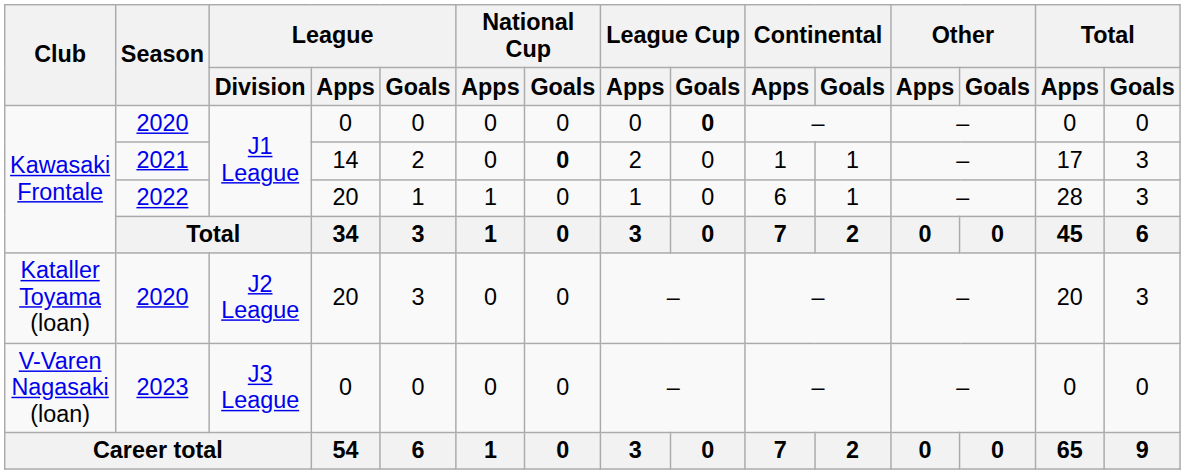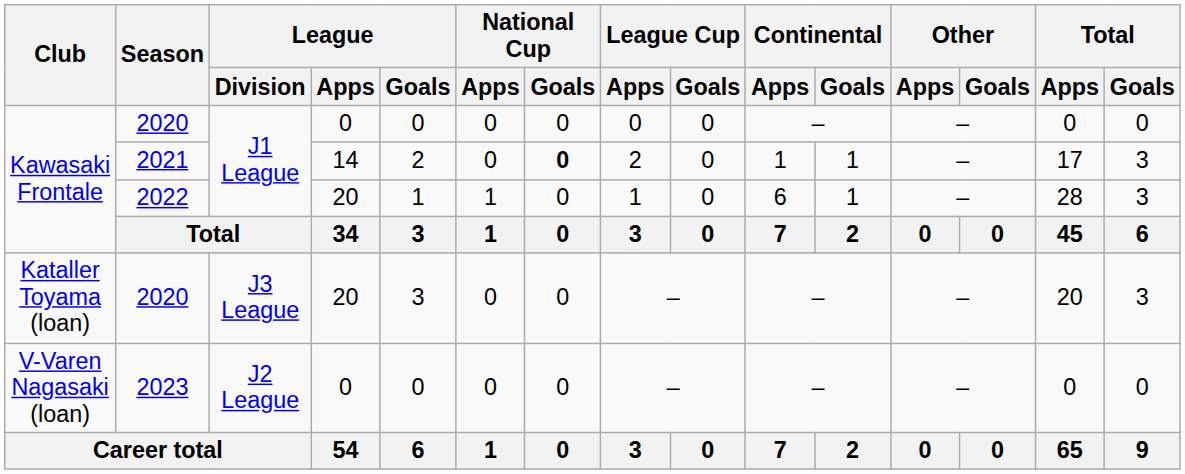 <table class="wikitable" style="text-align: center">
 <tr>
 <th rowspan="2">Club</th>
 <th rowspan="2">Season</th>
 <th colspan="3">League</th>
 <th colspan="2">National Cup</th>
 <th colspan="2">League Cup</th>
 <th colspan="2">Continental</th>
 <th colspan="2">Other</th>
 <th colspan="2">Total</th>
 </tr>
 <tr>
 <th>Division</th>
 <th>Apps</th>
 <th>Goals</th>
 <th>Apps</th>
 <th>Goals</th>
 <th>Apps</th>
 <th>Goals</th>
 <th>Apps</th>
 <th>Goals</th>
 <th>Apps</th>
 <th>Goals</th>
 <th>Apps</th>
 <th>Goals</th>
 </tr>
 <tr>
 <td rowspan="4"><a href='#'>Kawasaki Frontale</a></td>
 <td><a href='#'>2020</a></td>
 <td rowspan="3"><a href='#'>J1 League</a></td>
 <td>0</td>
 <td>0</td>
 <td>0</td>
 <td>0</td>
 <td>0</td>
-<td><strong>0</strong></td>
+<td>0</td>
 <td colspan="2">–</td>
 <td colspan="2">–</td>
 <td>0</td>
 <td>0</td>
 </tr>
 <tr>
 <td><a href='#'>2021</a></td>
 <td>14</td>
 <td>2</td>
 <td>0</td>
 <td><strong>0</strong></td>
 <td>2</td>
 <td>0</td>
 <td>1</td>
 <td>1</td>
 <td colspan="2">–</td>
 <td>17</td>
 <td>3</td>
 </tr>
 <tr>
 <td><a href='#'>2022</a></td>
 <td>20</td>
 <td>1</td>
 <td>1</td>
 <td>0</td>
 <td>1</td>
 <td>0</td>
 <td>6</td>
 <td>1</td>
 <td colspan="2">–</td>
 <td>28</td>
 <td>3</td>
 </tr>
 <tr>
 <th colspan="2">Total</th>
 <th>34</th>
 <th>3</th>
 <th>1</th>
 <th>0</th>
 <th>3</th>
 <th>0</th>
 <th>7</th>
 <th>2</th>
 <th>0</th>
 <th>0</th>
 <th>45</th>
 <th>6</th>
 </tr>
 <tr>
 <td><a href='#'>Kataller Toyama</a> (loan)</td>
 <td><a href='#'>2020</a></td>
-<td><a href='#'>J2 League</a></td>
+<td><a href='#'>J3 League</a></td>
 <td>20</td>
 <td>3</td>
 <td>0</td>
 <td>0</td>
 <td colspan="2">–</td>
 <td colspan="2">–</td>
 <td colspan="2">–</td>
 <td>20</td>
 <td>3</td>
 </tr>
 <tr>
 <td><a href='#'>V-Varen Nagasaki</a> (loan)</td>
 <td><a href='#'>2023</a></td>
-<td><a href='#'>J3 League</a></td>
+<td><a href='#'>J2 League</a></td>
 <td>0</td>
 <td>0</td>
 <td>0</td>
 <td>0</td>
 <td colspan="2">–</td>
 <td colspan="2">–</td>
 <td colspan="2">–</td>
 <td>0</td>
 <td>0</td>
 </tr>
 <tr>
 <th colspan="3">Career total</th>
 <th>54</th>
 <th>6</th>
 <th>1</th>
 <th>0</th>
 <th>3</th>
 <th>0</th>
 <th>7</th>
 <th>2</th>
 <th>0</th>
 <th>0</th>
 <th>65</th>
 <th>9</th>
 </tr>
 </table>
